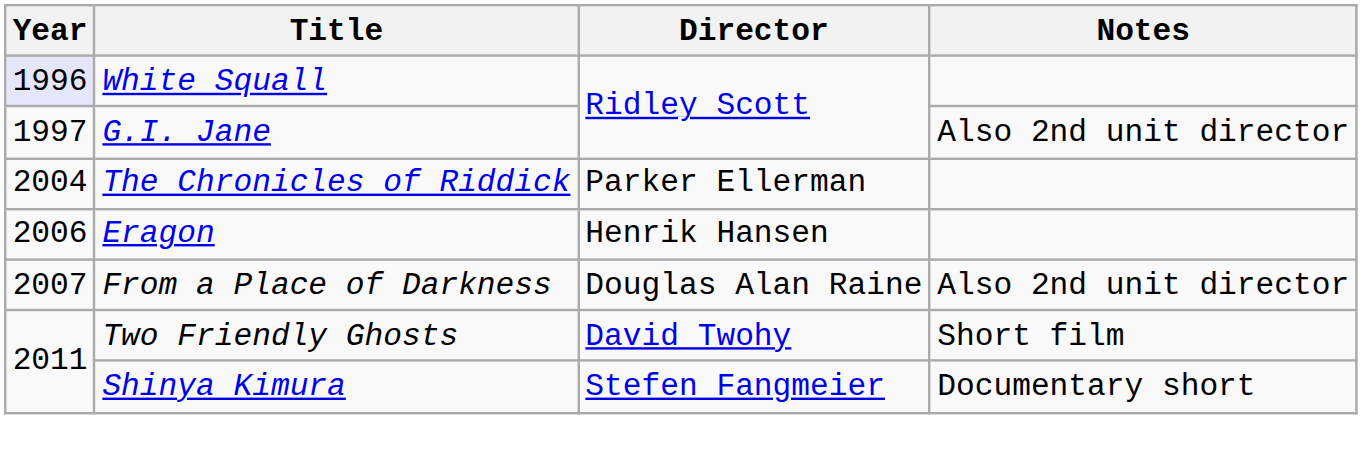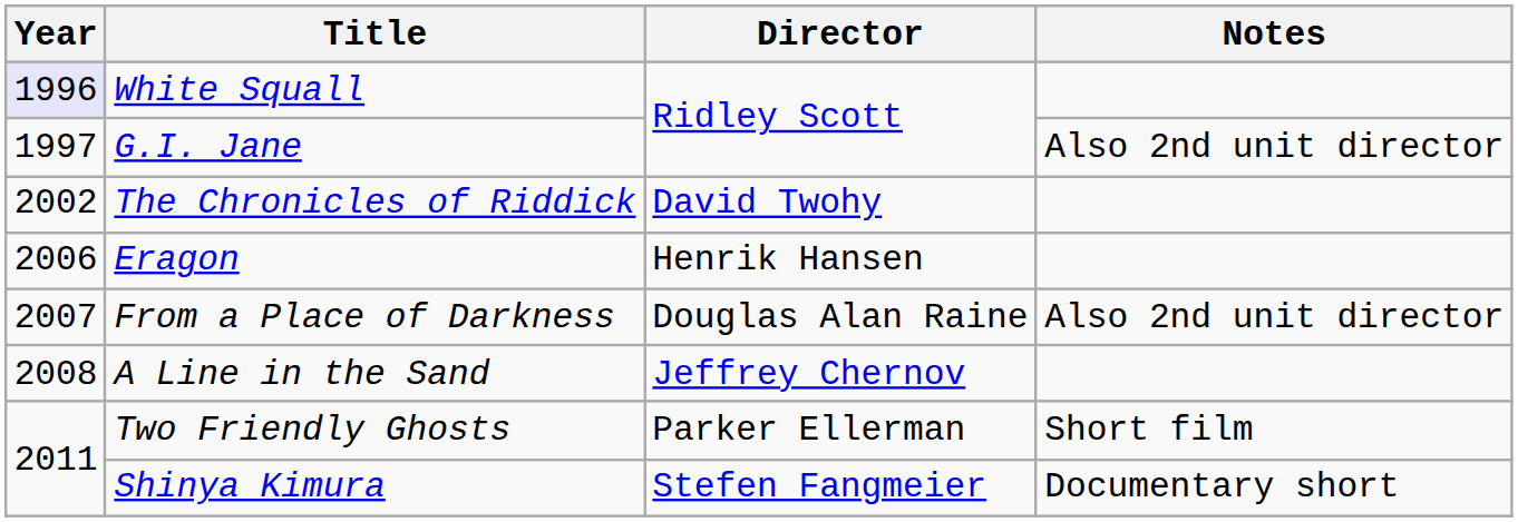 <table class="wikitable">
 <tr>
 <th>Year</th>
 <th>Title</th>
 <th>Director</th>
 <th>Notes</th>
 </tr>
 <tr>
 <td style="background: lavender;">1996</td>
 <td><em><a href='#'>White Squall</a></em></td>
 <td rowspan=2><a href='#'>Ridley Scott</a></td>
 <td></td>
 </tr>
 <tr>
 <td>1997</td>
 <td><em><a href='#'>G.I. Jane</a></em></td>
 <td>Also 2nd unit director</td>
 </tr>
 <tr>
-<td>2004</td>
+<td>2002</td>
 <td><em><a href='#'>The Chronicles of Riddick</a></em></td>
-<td>Parker Ellerman</td>
+<td><a href='#'>David Twohy</a></td>
 <td></td>
 </tr>
 <tr>
 <td>2006</td>
 <td><em><a href='#'>Eragon</a></em></td>
 <td>Henrik Hansen</td>
 <td></td>
 </tr>
 <tr>
 <td>2007</td>
 <td><em>From a Place of Darkness</em></td>
 <td>Douglas Alan Raine</td>
 <td>Also 2nd unit director</td>
 </tr>
 <tr>
+<td>2008</td>
+<td><em>A Line in the Sand</em></td>
+<td><a href='#'>Jeffrey Chernov</a></td>
+<td></td>
+</tr>
+<tr>
 <td rowspan=2>2011</td>
 <td><em>Two Friendly Ghosts</em></td>
-<td><a href='#'>David Twohy</a></td>
+<td>Parker Ellerman</td>
 <td>Short film</td>
 </tr>
 <tr>
 <td><em><a href='#'>Shinya Kimura</a></em></td>
 <td><a href='#'>Stefen Fangmeier</a></td>
 <td>Documentary short</td>
 </tr>
 </table>
